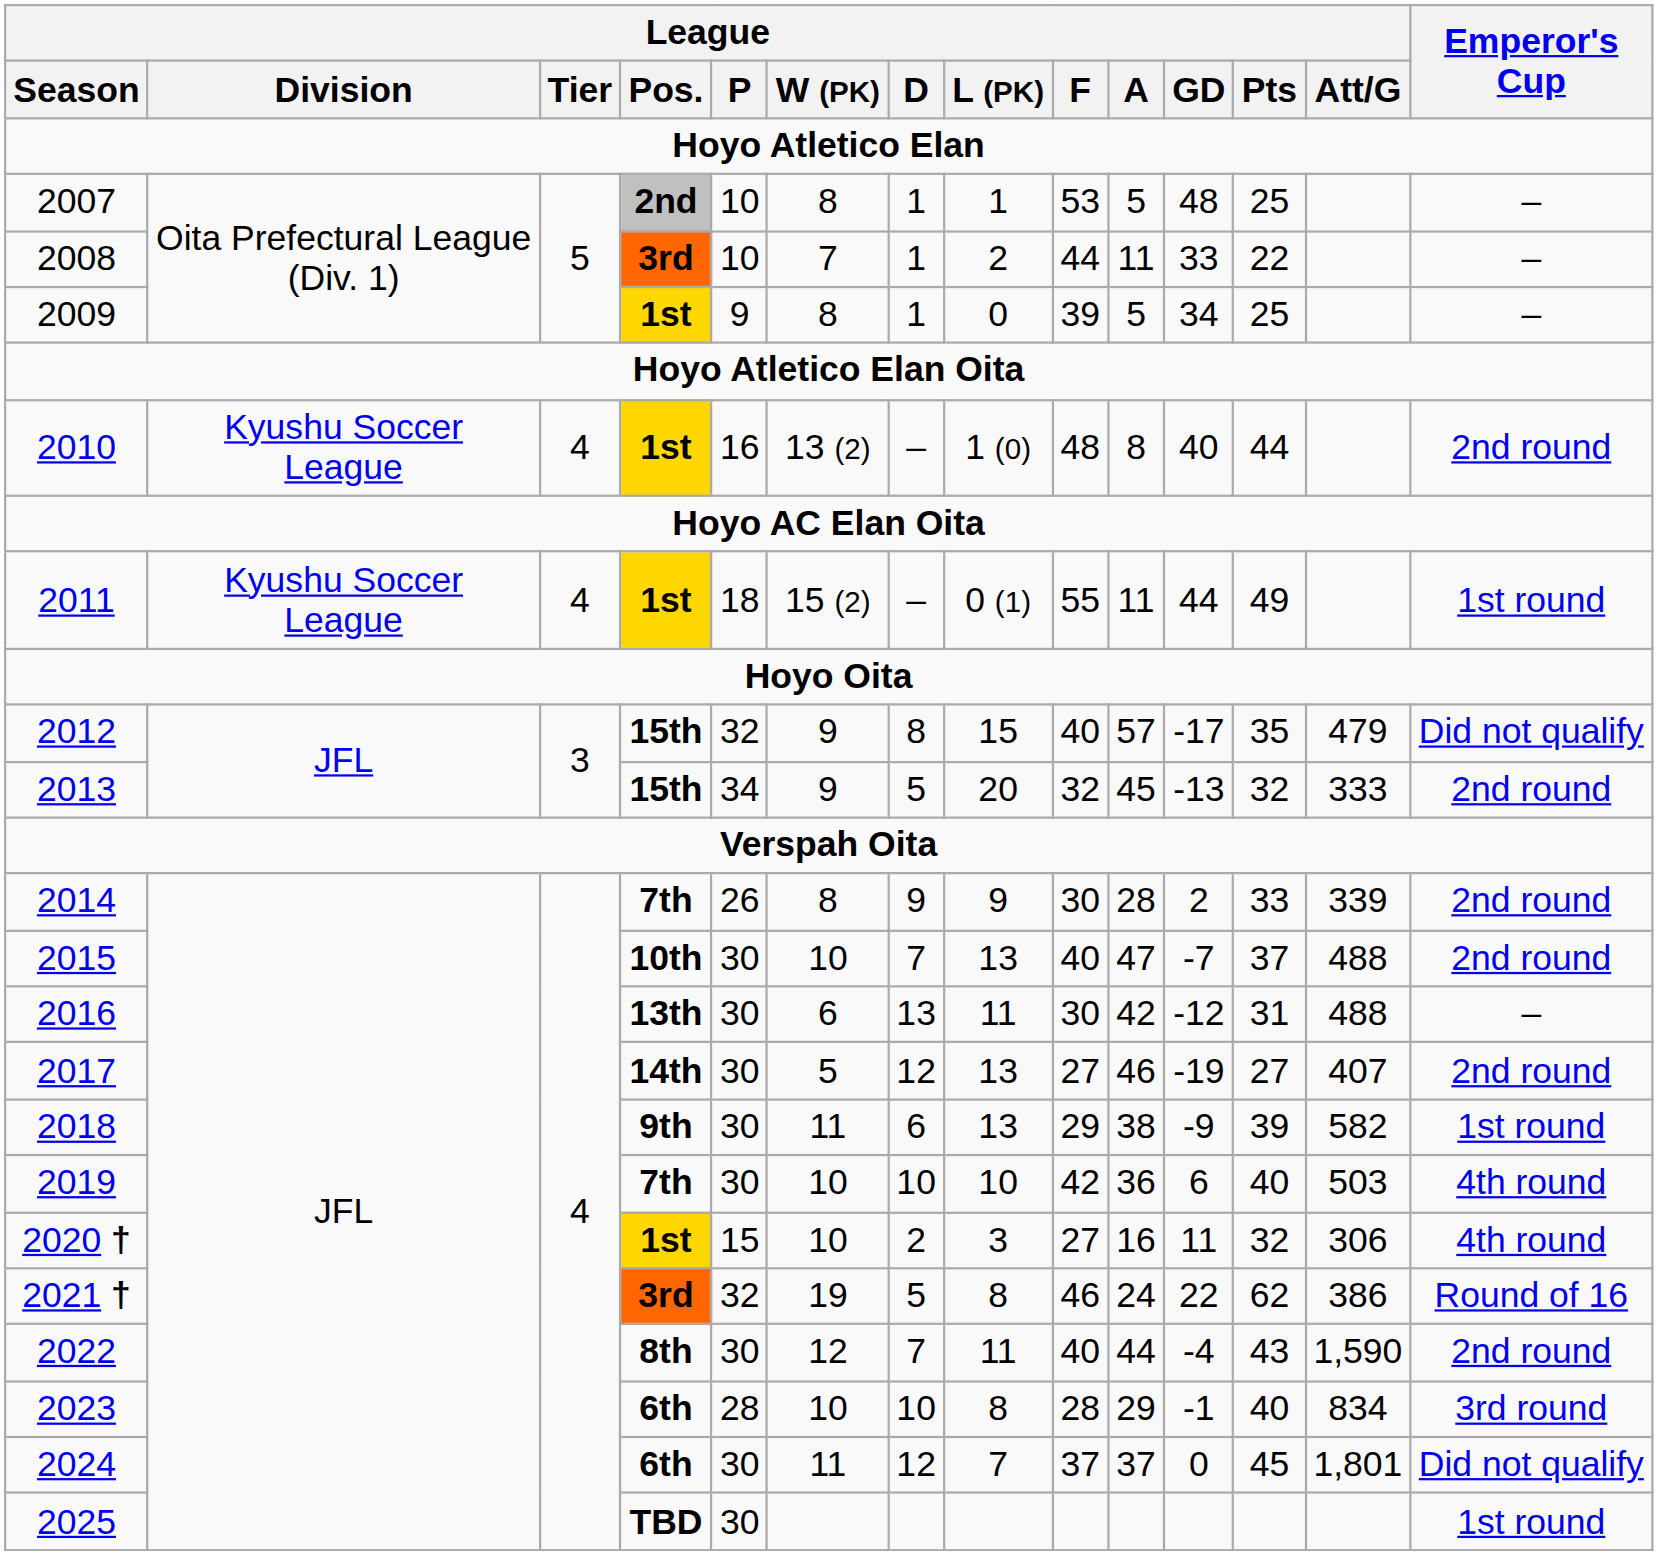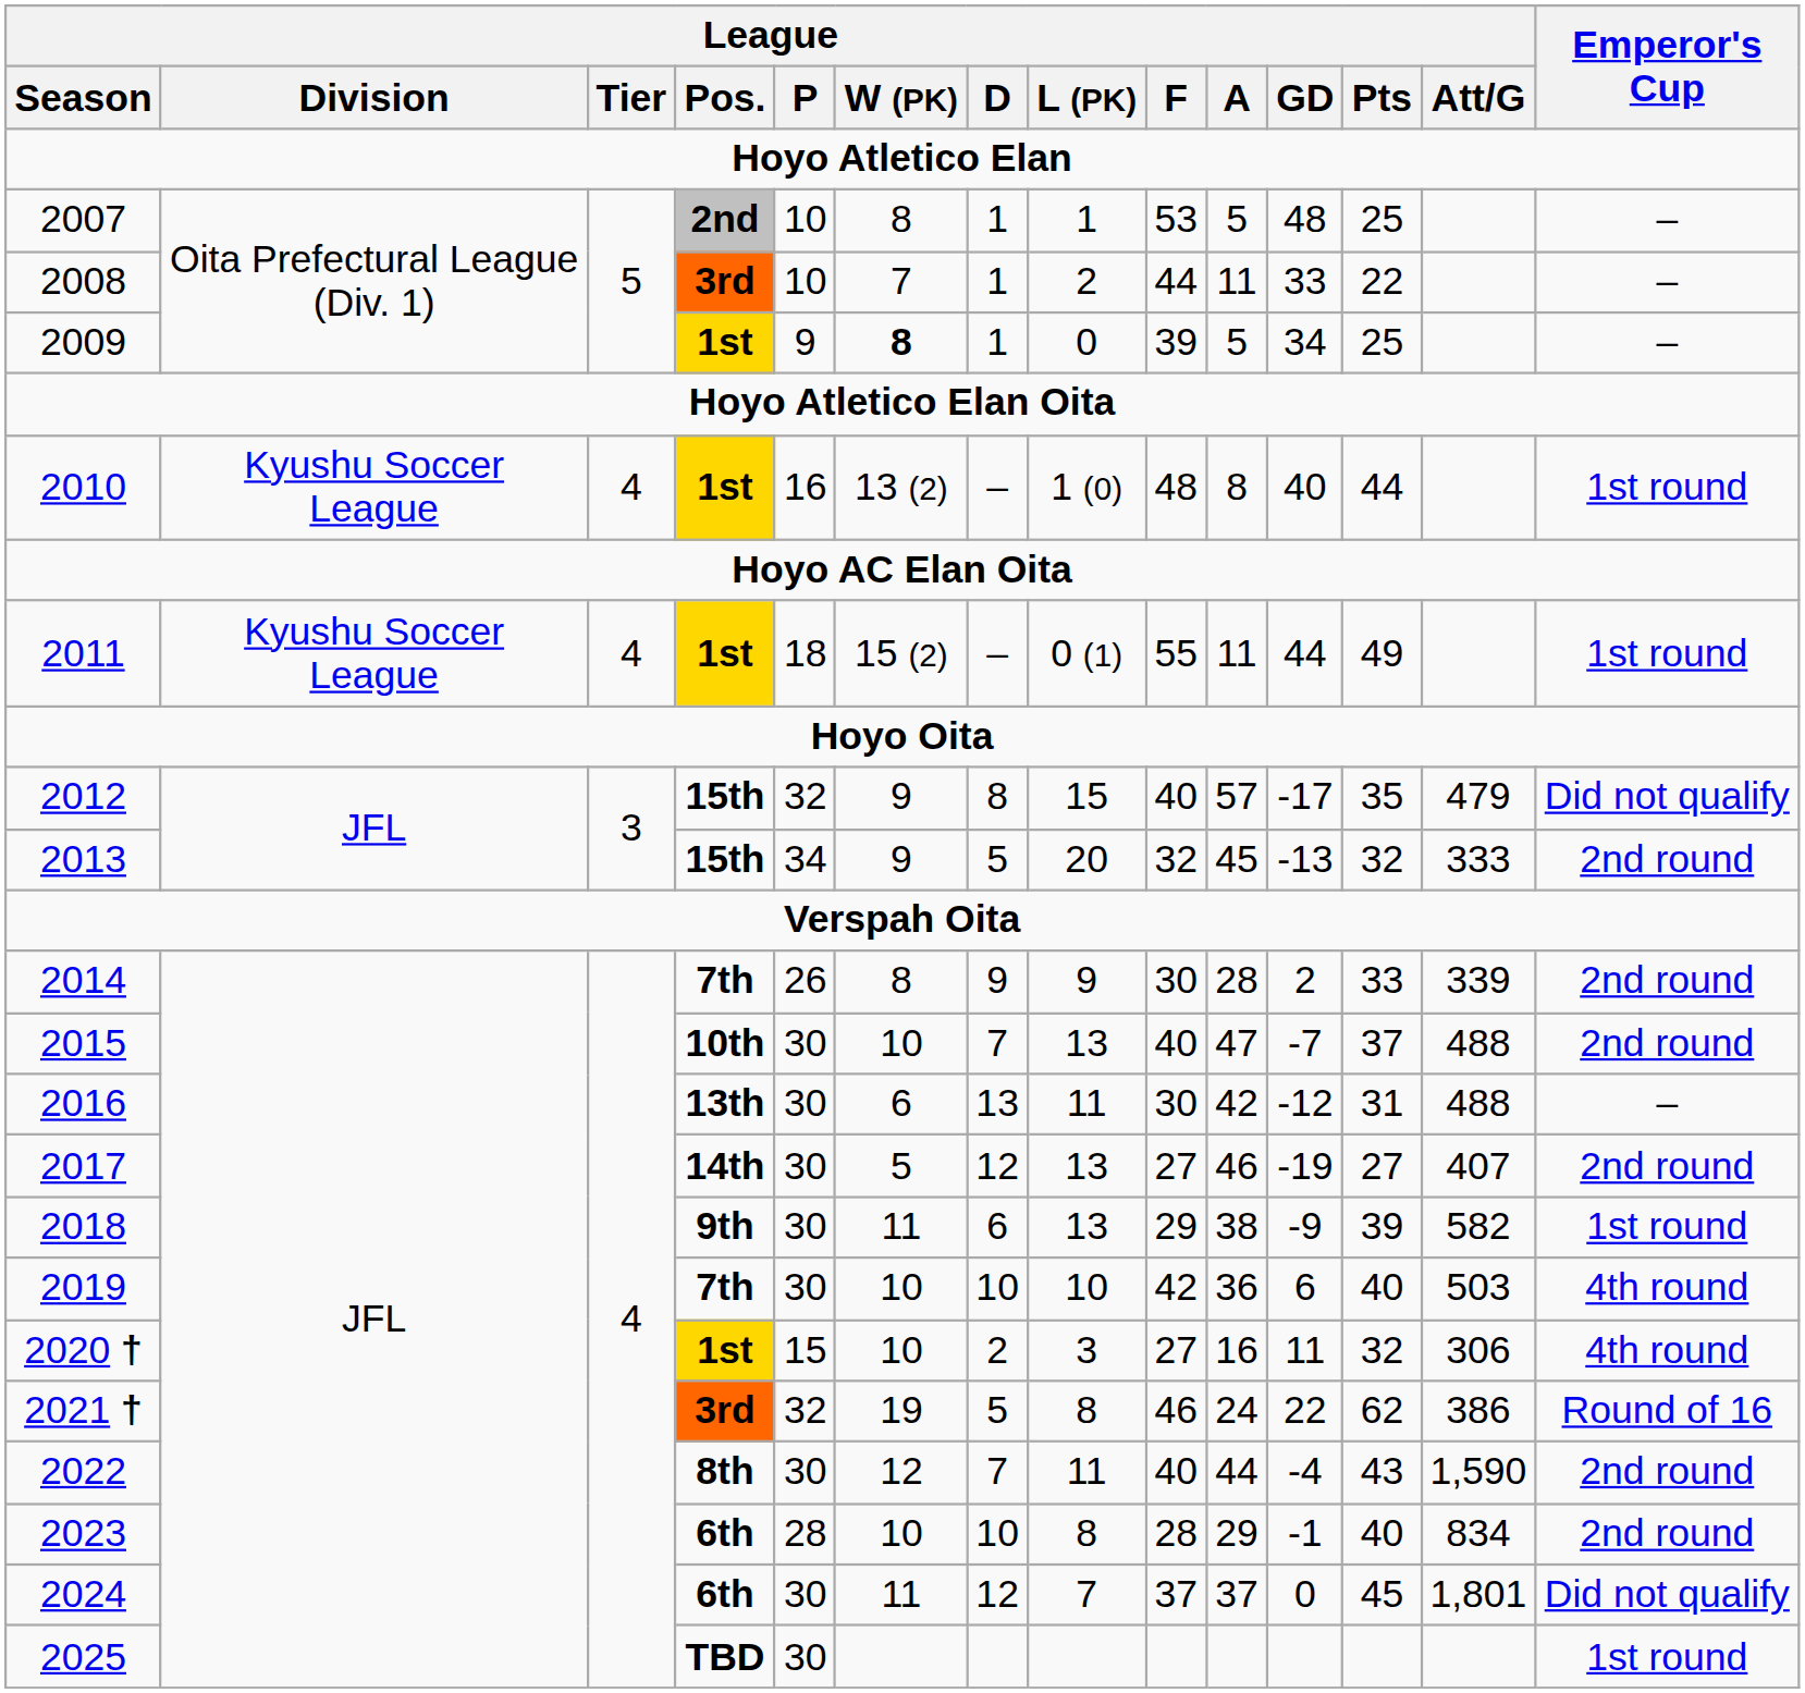 <table class="wikitable" style="text-align:center">
 <tr>
 <th colspan="13">League</th>
 <th rowspan="2"><a href='#'>Emperor's<br>Cup</a></th>
 </tr>
 <tr>
 <th>Season</th>
 <th>Division</th>
 <th>Tier</th>
 <th>Pos.</th>
 <th>P</th>
 <th>W <small>(PK)</small></th>
 <th>D</th>
 <th>L <small>(PK)</small></th>
 <th>F</th>
 <th>A</th>
 <th>GD</th>
 <th>Pts</th>
 <th>Att/G</th>
 </tr>
 <tr>
 <td colspan="14"><strong>Hoyo Atletico Elan</strong></td>
 </tr>
 <tr>
 <td>2007</td>
 <td rowspan="3">Oita Prefectural League<br>(Div. 1)</td>
 <td rowspan="3">5</td>
 <td bgcolor="silver"><strong>2nd</strong></td>
 <td>10</td>
 <td>8</td>
 <td>1</td>
 <td>1</td>
 <td>53</td>
 <td>5</td>
 <td>48</td>
 <td>25</td>
 <td></td>
 <td>–</td>
 </tr>
 <tr>
 <td>2008</td>
 <td bgcolor="ff6600"><strong>3rd</strong></td>
 <td>10</td>
 <td>7</td>
 <td>1</td>
 <td>2</td>
 <td>44</td>
 <td>11</td>
 <td>33</td>
 <td>22</td>
 <td></td>
 <td>–</td>
 </tr>
 <tr>
 <td>2009</td>
 <td bgcolor="gold"><strong>1st</strong></td>
 <td>9</td>
-<td>8</td>
+<td><strong>8</strong></td>
 <td>1</td>
 <td>0</td>
 <td>39</td>
 <td>5</td>
 <td>34</td>
 <td>25</td>
 <td></td>
 <td>–</td>
 </tr>
 <tr>
 <td colspan="14"><strong>Hoyo Atletico Elan Oita</strong></td>
 </tr>
 <tr>
 <td><a href='#'>2010</a></td>
 <td><a href='#'>Kyushu Soccer<br>League</a></td>
 <td>4</td>
 <td bgcolor="gold"><strong>1st</strong></td>
 <td>16</td>
 <td>13 <small>(2)</small></td>
 <td>–</td>
 <td>1 <small>(0)</small></td>
 <td>48</td>
 <td>8</td>
 <td>40</td>
 <td>44</td>
 <td></td>
-<td><a href='#'>2nd round</a></td>
+<td><a href='#'>1st round</a></td>
 </tr>
 <tr>
 <td colspan="14"><strong>Hoyo AC Elan Oita</strong></td>
 </tr>
 <tr>
 <td><a href='#'>2011</a></td>
 <td><a href='#'>Kyushu Soccer<br>League</a></td>
 <td>4</td>
 <td bgcolor="gold"><strong>1st</strong></td>
 <td>18</td>
 <td>15 <small>(2)</small></td>
 <td>–</td>
 <td>0 <small>(1)</small></td>
 <td>55</td>
 <td>11</td>
 <td>44</td>
 <td>49</td>
 <td></td>
 <td><a href='#'>1st round</a></td>
 </tr>
 <tr>
 <td colspan="14"><strong>Hoyo Oita</strong></td>
 </tr>
 <tr>
 <td><a href='#'>2012</a></td>
 <td rowspan="2"><a href='#'>JFL</a></td>
 <td rowspan="2">3</td>
 <td><strong>15th</strong></td>
 <td>32</td>
 <td>9</td>
 <td>8</td>
 <td>15</td>
 <td>40</td>
 <td>57</td>
 <td>-17</td>
 <td>35</td>
 <td>479</td>
 <td><a href='#'>Did not qualify</a></td>
 </tr>
 <tr>
 <td><a href='#'>2013</a></td>
 <td><strong>15th</strong></td>
 <td>34</td>
 <td>9</td>
 <td>5</td>
 <td>20</td>
 <td>32</td>
 <td>45</td>
 <td>-13</td>
 <td>32</td>
 <td>333</td>
 <td><a href='#'>2nd round</a></td>
 </tr>
 <tr>
 <td colspan="14"><strong>Verspah Oita</strong></td>
 </tr>
 <tr>
 <td><a href='#'>2014</a></td>
 <td rowspan="12">JFL</td>
 <td rowspan="12">4</td>
 <td><strong>7th</strong></td>
 <td>26</td>
 <td>8</td>
 <td>9</td>
 <td>9</td>
 <td>30</td>
 <td>28</td>
 <td>2</td>
 <td>33</td>
 <td>339</td>
 <td><a href='#'>2nd round</a></td>
 </tr>
 <tr>
 <td><a href='#'>2015</a></td>
 <td><strong>10th</strong></td>
 <td>30</td>
 <td>10</td>
 <td>7</td>
 <td>13</td>
 <td>40</td>
 <td>47</td>
 <td>-7</td>
 <td>37</td>
 <td>488</td>
 <td><a href='#'>2nd round</a></td>
 </tr>
 <tr>
 <td><a href='#'>2016</a></td>
 <td><strong>13th</strong></td>
 <td>30</td>
 <td>6</td>
 <td>13</td>
 <td>11</td>
 <td>30</td>
 <td>42</td>
 <td>-12</td>
 <td>31</td>
 <td>488</td>
 <td>–</td>
 </tr>
 <tr>
 <td><a href='#'>2017</a></td>
 <td><strong>14th</strong></td>
 <td>30</td>
 <td>5</td>
 <td>12</td>
 <td>13</td>
 <td>27</td>
 <td>46</td>
 <td>-19</td>
 <td>27</td>
 <td>407</td>
 <td><a href='#'>2nd round</a></td>
 </tr>
 <tr>
 <td><a href='#'>2018</a></td>
 <td><strong>9th</strong></td>
 <td>30</td>
 <td>11</td>
 <td>6</td>
 <td>13</td>
 <td>29</td>
 <td>38</td>
 <td>-9</td>
 <td>39</td>
 <td>582</td>
 <td><a href='#'>1st round</a></td>
 </tr>
 <tr>
 <td><a href='#'>2019</a></td>
 <td><strong>7th</strong></td>
 <td>30</td>
 <td>10</td>
 <td>10</td>
 <td>10</td>
 <td>42</td>
 <td>36</td>
 <td>6</td>
 <td>40</td>
 <td>503</td>
 <td><a href='#'>4th round</a></td>
 </tr>
 <tr>
 <td><a href='#'>2020</a> <strong>†</strong></td>
 <td bgcolor="gold"><strong>1st</strong></td>
 <td>15</td>
 <td>10</td>
 <td>2</td>
 <td>3</td>
 <td>27</td>
 <td>16</td>
 <td>11</td>
 <td>32</td>
 <td>306</td>
 <td><a href='#'>4th round</a></td>
 </tr>
 <tr>
 <td><a href='#'>2021</a> <strong>†</strong></td>
 <td bgcolor=ff6600><strong>3rd</strong></td>
 <td>32</td>
 <td>19</td>
 <td>5</td>
 <td>8</td>
 <td>46</td>
 <td>24</td>
 <td>22</td>
 <td>62</td>
 <td>386</td>
 <td><a href='#'>Round of 16</a></td>
 </tr>
 <tr>
 <td><a href='#'>2022</a></td>
 <td><strong>8th</strong></td>
 <td>30</td>
 <td>12</td>
 <td>7</td>
 <td>11</td>
 <td>40</td>
 <td>44</td>
 <td>-4</td>
 <td>43</td>
 <td>1,590</td>
 <td><a href='#'>2nd round</a></td>
 </tr>
 <tr>
 <td><a href='#'>2023</a></td>
 <td><strong>6th</strong></td>
 <td>28</td>
 <td>10</td>
 <td>10</td>
 <td>8</td>
 <td>28</td>
 <td>29</td>
 <td>-1</td>
 <td>40</td>
 <td>834</td>
-<td><a href='#'>3rd round</a></td>
+<td><a href='#'>2nd round</a></td>
 </tr>
 <tr>
 <td><a href='#'>2024</a></td>
 <td><strong>6th</strong></td>
 <td>30</td>
 <td>11</td>
 <td>12</td>
 <td>7</td>
 <td>37</td>
 <td>37</td>
 <td>0</td>
 <td>45</td>
 <td>1,801</td>
 <td><a href='#'>Did not qualify</a></td>
 </tr>
 <tr>
 <td><a href='#'>2025</a></td>
 <td><strong>TBD</strong></td>
 <td>30</td>
 <td></td>
 <td></td>
 <td></td>
 <td></td>
 <td></td>
 <td></td>
 <td></td>
 <td></td>
 <td><a href='#'>1st round</a></td>
 </tr>
 </table>
